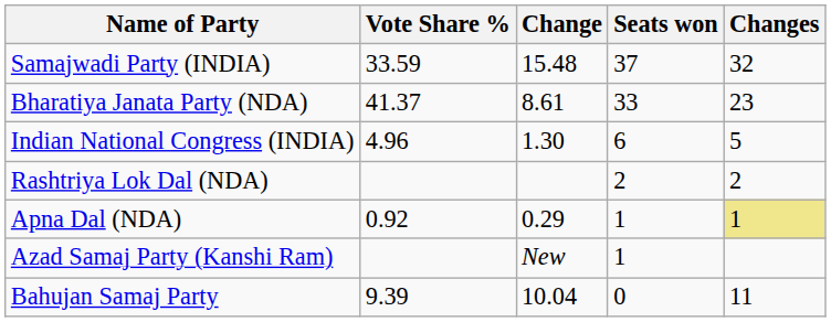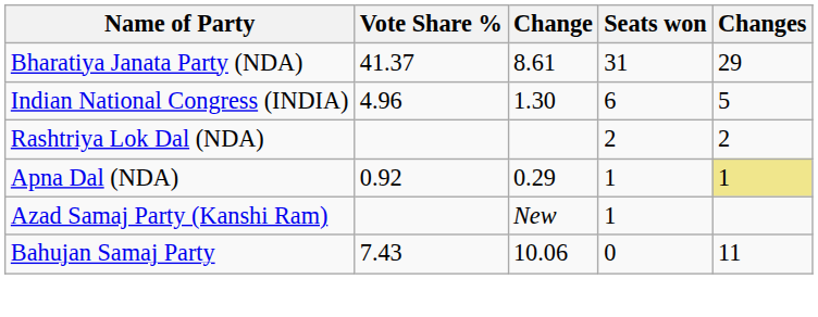 <table class="wikitable sortable">
 <tr>
 <th>Name of Party</th>
 <th>Vote Share % </th>
 <th>Change</th>
 <th>Seats won</th>
 <th>Changes</th>
 </tr>
 <tr>
-<td><a href='#'>Samajwadi Party</a> (INDIA)</td>
-<td>33.59</td>
-<td> 15.48</td>
-<td>37</td>
-<td> 32</td>
-</tr>
-<tr>
 <td><a href='#'>Bharatiya Janata Party</a> (NDA)</td>
 <td>41.37</td>
 <td> 8.61</td>
-<td>33</td>
-<td> 23</td>
+<td>31</td>
+<td> 29</td>
 </tr>
 <tr>
 <td><a href='#'>Indian National Congress</a> (INDIA)</td>
 <td>4.96</td>
 <td> 1.30</td>
 <td>6</td>
 <td> 5</td>
 </tr>
 <tr>
 <td><a href='#'>Rashtriya Lok Dal</a> (NDA)</td>
 <td></td>
 <td></td>
 <td>2</td>
 <td> 2</td>
 </tr>
 <tr>
 <td><a href='#'>Apna Dal</a>  (NDA)</td>
 <td>0.92</td>
 <td> 0.29</td>
 <td>1</td>
 <td style="background: khaki;"> 1</td>
 </tr>
 <tr>
 <td><a href='#'>Azad Samaj Party (Kanshi Ram)</a></td>
 <td></td>
 <td><em>New</em></td>
 <td>1</td>
 <td></td>
 </tr>
 <tr>
 <td><a href='#'>Bahujan Samaj Party</a></td>
-<td>9.39</td>
-<td> 10.04</td>
+<td>7.43</td>
+<td> 10.06</td>
 <td>0</td>
 <td> 11</td>
 </tr>
 </table>
